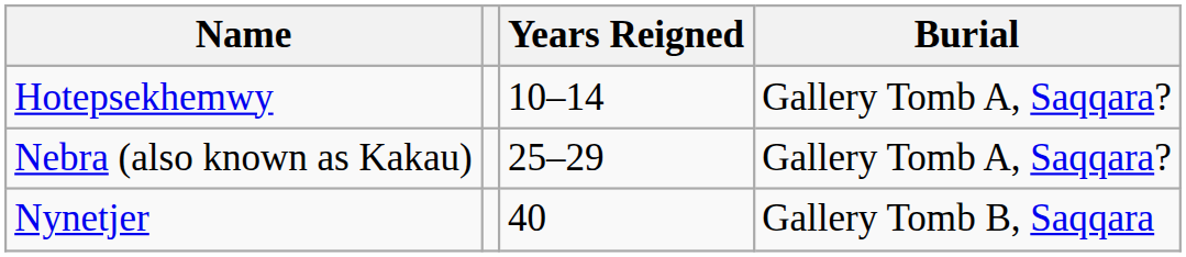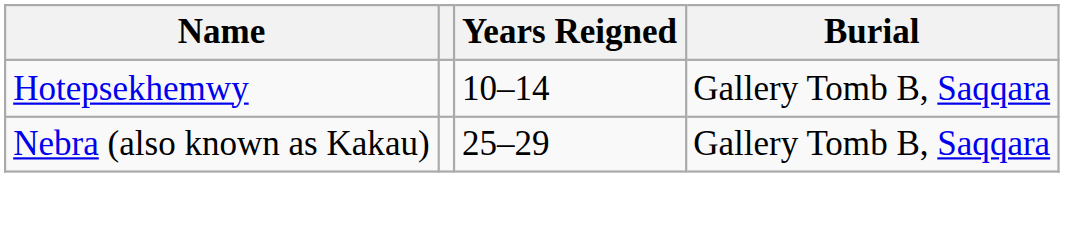 <table class="wikitable">
 <tr>
 <th>Name</th>
 <th></th>
 <th>Years Reigned</th>
 <th>Burial</th>
 </tr>
 <tr>
 <td><a href='#'>Hotepsekhemwy</a></td>
 <td></td>
 <td>10–14</td>
-<td>Gallery Tomb A, <a href='#'>Saqqara</a>?</td>
+<td>Gallery Tomb B, <a href='#'>Saqqara</a></td>
 </tr>
 <tr>
 <td><a href='#'>Nebra</a> (also known as Kakau)</td>
 <td></td>
 <td>25–29</td>
-<td>Gallery Tomb A, <a href='#'>Saqqara</a>?</td>
-</tr>
-<tr>
-<td><a href='#'>Nynetjer</a></td>
-<td></td>
-<td>40</td>
 <td>Gallery Tomb B, <a href='#'>Saqqara</a></td>
 </tr>
 </table>
